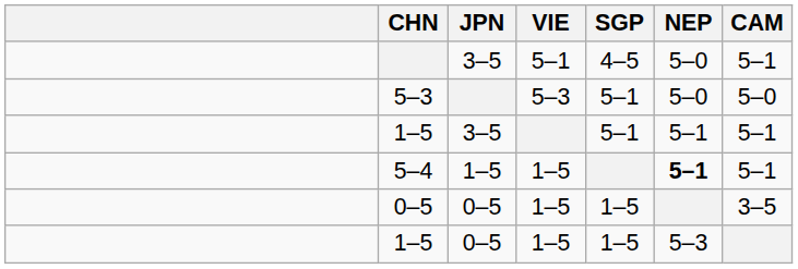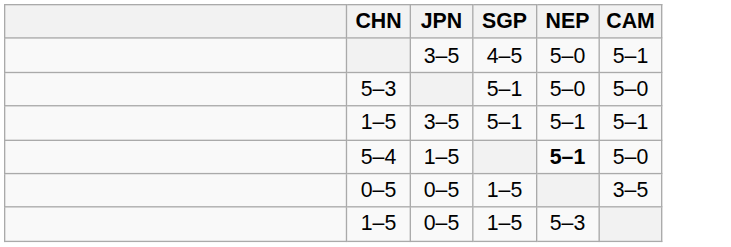 <table class="wikitable" style="text-align:center">
 <tr>
 <th width="250"> </th>
 <th width="40">CHN</th>
 <th width="40">JPN</th>
-<th width="40">VIE</th>
 <th width="40">SGP</th>
 <th width="40">NEP</th>
 <th width="40">CAM</th>
 </tr>
 <tr>
 <td align=left></td>
 <th></th>
 <td>3–5</td>
-<td>5–1</td>
 <td>4–5</td>
 <td>5–0</td>
 <td>5–1</td>
 </tr>
 <tr>
 <td align=left></td>
 <td>5–3</td>
 <th></th>
-<td>5–3</td>
 <td>5–1</td>
 <td>5–0</td>
 <td>5–0</td>
 </tr>
 <tr>
 <td align=left></td>
 <td>1–5</td>
 <td>3–5</td>
-<th></th>
 <td>5–1</td>
 <td>5–1</td>
 <td>5–1</td>
 </tr>
 <tr>
 <td align=left></td>
 <td>5–4</td>
 <td>1–5</td>
-<td>1–5</td>
 <th></th>
 <td><strong>5–1</strong></td>
-<td>5–1</td>
+<td>5–0</td>
 </tr>
 <tr>
 <td align=left></td>
 <td>0–5</td>
 <td>0–5</td>
-<td>1–5</td>
 <td>1–5</td>
 <th></th>
 <td>3–5</td>
 </tr>
 <tr>
 <td align=left></td>
 <td>1–5</td>
 <td>0–5</td>
 <td>1–5</td>
-<td>1–5</td>
 <td>5–3</td>
 <th></th>
 </tr>
 </table>
